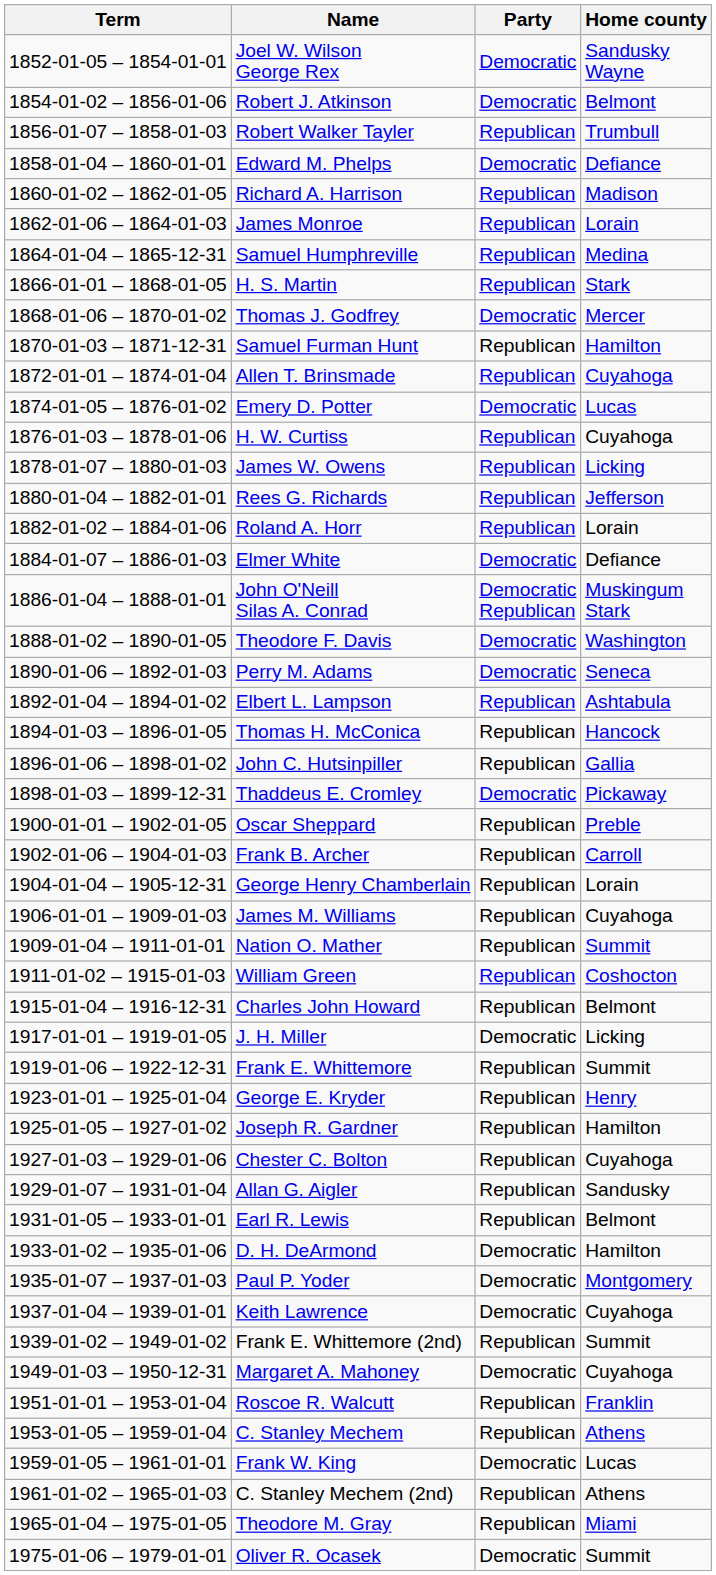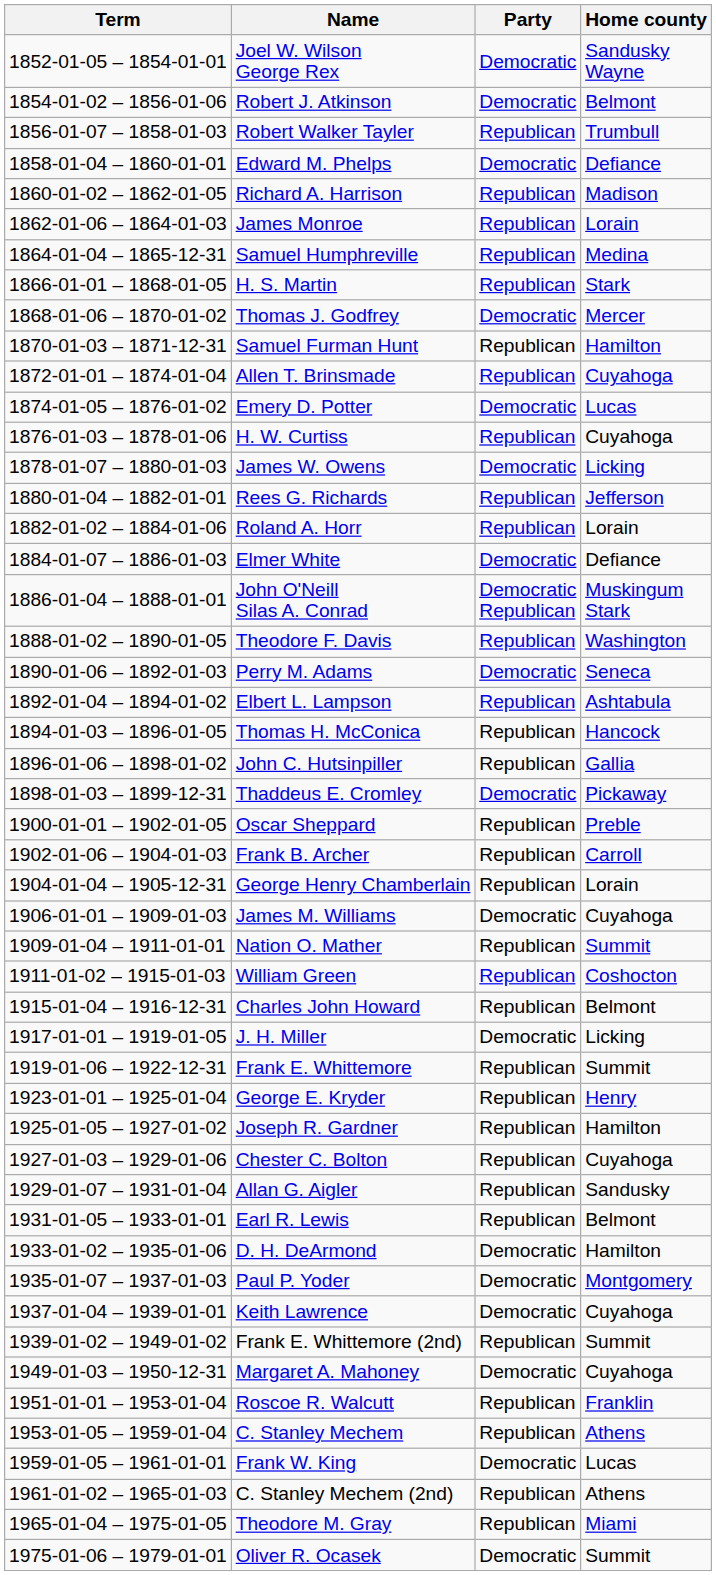 <table class="wikitable">
 <tr>
 <th>Term</th>
 <th>Name</th>
 <th>Party</th>
 <th>Home county</th>
 </tr>
 <tr>
 <td>1852-01-05 – 1854-01-01</td>
 <td><a href='#'>Joel W. Wilson</a><br><a href='#'>George Rex</a></td>
 <td><a href='#'>Democratic</a></td>
 <td><a href='#'>Sandusky</a><br><a href='#'>Wayne</a></td>
 </tr>
 <tr>
 <td>1854-01-02 – 1856-01-06</td>
 <td><a href='#'>Robert J. Atkinson</a></td>
 <td><a href='#'>Democratic</a></td>
 <td><a href='#'>Belmont</a></td>
 </tr>
 <tr>
 <td>1856-01-07 – 1858-01-03</td>
 <td><a href='#'>Robert Walker Tayler</a></td>
 <td><a href='#'>Republican</a></td>
 <td><a href='#'>Trumbull</a></td>
 </tr>
 <tr>
 <td>1858-01-04 – 1860-01-01</td>
 <td><a href='#'>Edward M. Phelps</a></td>
 <td><a href='#'>Democratic</a></td>
 <td><a href='#'>Defiance</a></td>
 </tr>
 <tr>
 <td>1860-01-02 – 1862-01-05</td>
 <td><a href='#'>Richard A. Harrison</a></td>
 <td><a href='#'>Republican</a></td>
 <td><a href='#'>Madison</a></td>
 </tr>
 <tr>
 <td>1862-01-06 – 1864-01-03</td>
 <td><a href='#'>James Monroe</a></td>
 <td><a href='#'>Republican</a></td>
 <td><a href='#'>Lorain</a></td>
 </tr>
 <tr>
 <td>1864-01-04 – 1865-12-31</td>
 <td><a href='#'>Samuel Humphreville</a></td>
 <td><a href='#'>Republican</a></td>
 <td><a href='#'>Medina</a></td>
 </tr>
 <tr>
 <td>1866-01-01 – 1868-01-05</td>
 <td><a href='#'>H. S. Martin</a></td>
 <td><a href='#'>Republican</a></td>
 <td><a href='#'>Stark</a></td>
 </tr>
 <tr>
 <td>1868-01-06 – 1870-01-02</td>
 <td><a href='#'>Thomas J. Godfrey</a></td>
 <td><a href='#'>Democratic</a></td>
 <td><a href='#'>Mercer</a></td>
 </tr>
 <tr>
 <td>1870-01-03 – 1871-12-31</td>
 <td><a href='#'>Samuel Furman Hunt</a></td>
 <td>Republican</td>
 <td><a href='#'>Hamilton</a></td>
 </tr>
 <tr>
 <td>1872-01-01 – 1874-01-04</td>
 <td><a href='#'>Allen T. Brinsmade</a></td>
 <td><a href='#'>Republican</a></td>
 <td><a href='#'>Cuyahoga</a></td>
 </tr>
 <tr>
 <td>1874-01-05 – 1876-01-02</td>
 <td><a href='#'>Emery D. Potter</a></td>
 <td><a href='#'>Democratic</a></td>
 <td><a href='#'>Lucas</a></td>
 </tr>
 <tr>
 <td>1876-01-03 – 1878-01-06</td>
 <td><a href='#'>H. W. Curtiss</a></td>
 <td><a href='#'>Republican</a></td>
 <td>Cuyahoga</td>
 </tr>
 <tr>
 <td>1878-01-07 – 1880-01-03</td>
 <td><a href='#'>James W. Owens</a></td>
-<td><a href='#'>Republican</a></td>
+<td><a href='#'>Democratic</a></td>
 <td><a href='#'>Licking</a></td>
 </tr>
 <tr>
 <td>1880-01-04 – 1882-01-01</td>
 <td><a href='#'>Rees G. Richards</a></td>
 <td><a href='#'>Republican</a></td>
 <td><a href='#'>Jefferson</a></td>
 </tr>
 <tr>
 <td>1882-01-02 – 1884-01-06</td>
 <td><a href='#'>Roland A. Horr</a></td>
 <td><a href='#'>Republican</a></td>
 <td>Lorain</td>
 </tr>
 <tr>
 <td>1884-01-07 – 1886-01-03</td>
 <td><a href='#'>Elmer White</a></td>
 <td><a href='#'>Democratic</a></td>
 <td>Defiance</td>
 </tr>
 <tr>
 <td>1886-01-04 – 1888-01-01</td>
 <td><a href='#'>John O'Neill</a><br><a href='#'>Silas A. Conrad</a></td>
 <td><a href='#'>Democratic</a><br><a href='#'>Republican</a></td>
 <td><a href='#'>Muskingum</a><br><a href='#'>Stark</a></td>
 </tr>
 <tr>
 <td>1888-01-02 – 1890-01-05</td>
 <td><a href='#'>Theodore F. Davis</a></td>
-<td><a href='#'>Democratic</a></td>
+<td><a href='#'>Republican</a></td>
 <td><a href='#'>Washington</a></td>
 </tr>
 <tr>
 <td>1890-01-06 – 1892-01-03</td>
 <td><a href='#'>Perry M. Adams</a></td>
 <td><a href='#'>Democratic</a></td>
 <td><a href='#'>Seneca</a></td>
 </tr>
 <tr>
 <td>1892-01-04 – 1894-01-02</td>
 <td><a href='#'>Elbert L. Lampson</a></td>
 <td><a href='#'>Republican</a></td>
 <td><a href='#'>Ashtabula</a></td>
 </tr>
 <tr>
 <td>1894-01-03 – 1896-01-05</td>
 <td><a href='#'>Thomas H. McConica</a></td>
 <td>Republican</td>
 <td><a href='#'>Hancock</a></td>
 </tr>
 <tr>
 <td>1896-01-06 – 1898-01-02</td>
 <td><a href='#'>John C. Hutsinpiller</a></td>
 <td>Republican</td>
 <td><a href='#'>Gallia</a></td>
 </tr>
 <tr>
 <td>1898-01-03 – 1899-12-31</td>
 <td><a href='#'>Thaddeus E. Cromley</a></td>
 <td><a href='#'>Democratic</a></td>
 <td><a href='#'>Pickaway</a></td>
 </tr>
 <tr>
 <td>1900-01-01 – 1902-01-05</td>
 <td><a href='#'>Oscar Sheppard</a></td>
 <td>Republican</td>
 <td><a href='#'>Preble</a></td>
 </tr>
 <tr>
 <td>1902-01-06 – 1904-01-03</td>
 <td><a href='#'>Frank B. Archer</a></td>
 <td>Republican</td>
 <td><a href='#'>Carroll</a></td>
 </tr>
 <tr>
 <td>1904-01-04 – 1905-12-31</td>
 <td><a href='#'>George Henry Chamberlain</a></td>
 <td>Republican</td>
 <td>Lorain</td>
 </tr>
 <tr>
 <td>1906-01-01 – 1909-01-03</td>
 <td><a href='#'>James M. Williams</a></td>
-<td>Republican</td>
+<td>Democratic</td>
 <td>Cuyahoga</td>
 </tr>
 <tr>
 <td>1909-01-04 – 1911-01-01</td>
 <td><a href='#'>Nation O. Mather</a></td>
 <td>Republican</td>
 <td><a href='#'>Summit</a></td>
 </tr>
 <tr>
 <td>1911-01-02 – 1915-01-03</td>
 <td><a href='#'>William Green</a></td>
 <td><a href='#'>Republican</a></td>
 <td><a href='#'>Coshocton</a></td>
 </tr>
 <tr>
 <td>1915-01-04 – 1916-12-31</td>
 <td><a href='#'>Charles John Howard</a></td>
 <td>Republican</td>
 <td>Belmont</td>
 </tr>
 <tr>
 <td>1917-01-01 – 1919-01-05</td>
 <td><a href='#'>J. H. Miller</a></td>
 <td>Democratic</td>
 <td>Licking</td>
 </tr>
 <tr>
 <td>1919-01-06 – 1922-12-31</td>
 <td><a href='#'>Frank E. Whittemore</a></td>
 <td>Republican</td>
 <td>Summit</td>
 </tr>
 <tr>
 <td>1923-01-01 – 1925-01-04</td>
 <td><a href='#'>George E. Kryder</a></td>
 <td>Republican</td>
 <td><a href='#'>Henry</a></td>
 </tr>
 <tr>
 <td>1925-01-05 – 1927-01-02</td>
 <td><a href='#'>Joseph R. Gardner</a></td>
 <td>Republican</td>
 <td>Hamilton</td>
 </tr>
 <tr>
 <td>1927-01-03 – 1929-01-06</td>
 <td><a href='#'>Chester C. Bolton</a></td>
 <td>Republican</td>
 <td>Cuyahoga</td>
 </tr>
 <tr>
 <td>1929-01-07 – 1931-01-04</td>
 <td><a href='#'>Allan G. Aigler</a></td>
 <td>Republican</td>
 <td>Sandusky</td>
 </tr>
 <tr>
 <td>1931-01-05 – 1933-01-01</td>
 <td><a href='#'>Earl R. Lewis</a></td>
 <td>Republican</td>
 <td>Belmont</td>
 </tr>
 <tr>
 <td>1933-01-02 – 1935-01-06</td>
 <td><a href='#'>D. H. DeArmond</a></td>
 <td>Democratic</td>
 <td>Hamilton</td>
 </tr>
 <tr>
 <td>1935-01-07 – 1937-01-03</td>
 <td><a href='#'>Paul P. Yoder</a></td>
 <td>Democratic</td>
 <td><a href='#'>Montgomery</a></td>
 </tr>
 <tr>
 <td>1937-01-04 – 1939-01-01</td>
 <td><a href='#'>Keith Lawrence</a></td>
 <td>Democratic</td>
 <td>Cuyahoga</td>
 </tr>
 <tr>
 <td>1939-01-02 – 1949-01-02</td>
 <td>Frank E. Whittemore (2nd)</td>
 <td>Republican</td>
 <td>Summit</td>
 </tr>
 <tr>
 <td>1949-01-03 – 1950-12-31</td>
 <td><a href='#'>Margaret A. Mahoney</a></td>
 <td>Democratic</td>
 <td>Cuyahoga</td>
 </tr>
 <tr>
 <td>1951-01-01 – 1953-01-04</td>
 <td><a href='#'>Roscoe R. Walcutt</a></td>
 <td>Republican</td>
 <td><a href='#'>Franklin</a></td>
 </tr>
 <tr>
 <td>1953-01-05 – 1959-01-04</td>
 <td><a href='#'>C. Stanley Mechem</a></td>
 <td>Republican</td>
 <td><a href='#'>Athens</a></td>
 </tr>
 <tr>
 <td>1959-01-05 – 1961-01-01</td>
 <td><a href='#'>Frank W. King</a></td>
 <td>Democratic</td>
 <td>Lucas</td>
 </tr>
 <tr>
 <td>1961-01-02 – 1965-01-03</td>
 <td>C. Stanley Mechem (2nd)</td>
 <td>Republican</td>
 <td>Athens</td>
 </tr>
 <tr>
 <td>1965-01-04 – 1975-01-05</td>
 <td><a href='#'>Theodore M. Gray</a></td>
 <td>Republican</td>
 <td><a href='#'>Miami</a></td>
 </tr>
 <tr>
 <td>1975-01-06 – 1979-01-01</td>
 <td><a href='#'>Oliver R. Ocasek</a></td>
 <td>Democratic</td>
 <td>Summit</td>
 </tr>
 </table>
